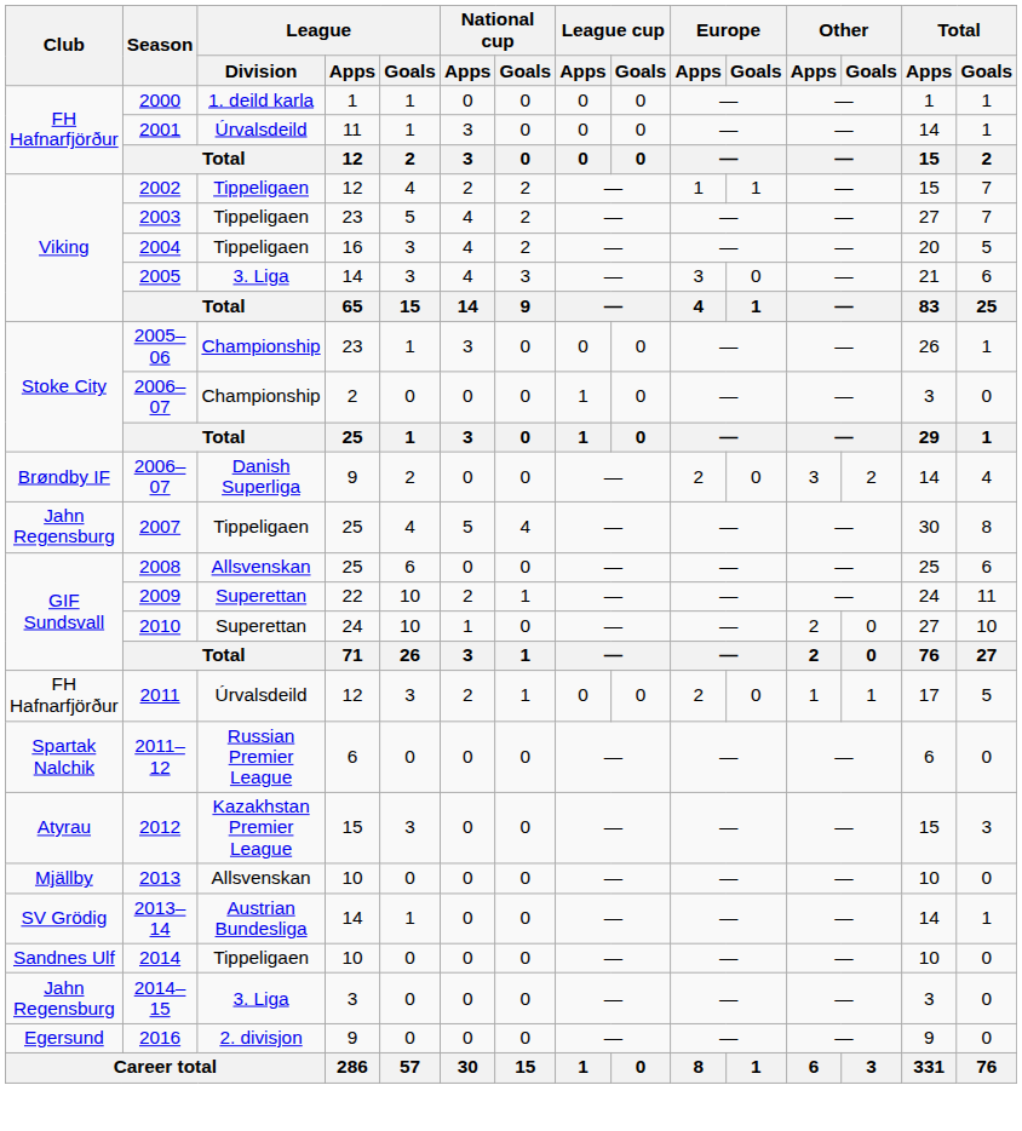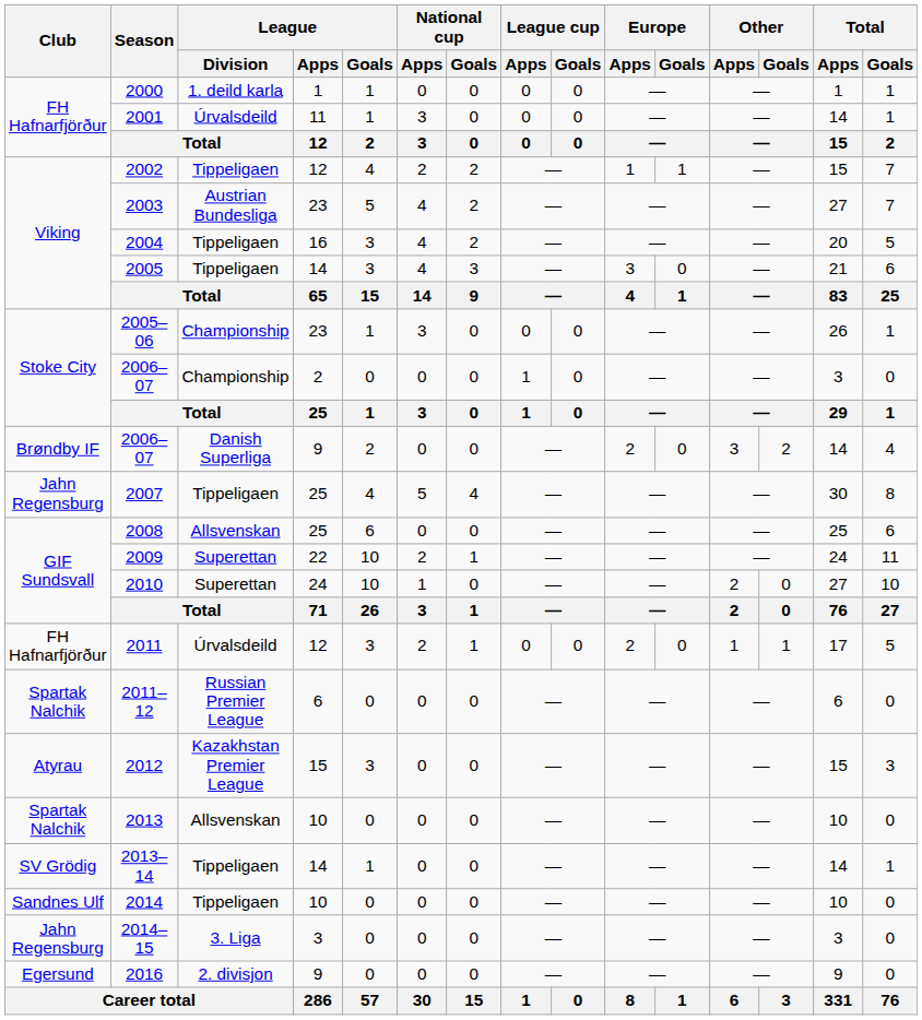 <table class="wikitable" style="text-align:center">
 <tr>
 <th rowspan="2">Club</th>
 <th rowspan="2">Season</th>
 <th colspan="3">League</th>
 <th colspan="2">National cup</th>
 <th colspan="2">League cup</th>
 <th colspan="2">Europe</th>
 <th colspan="2">Other</th>
 <th colspan="2">Total</th>
 </tr>
 <tr>
 <th>Division</th>
 <th>Apps</th>
 <th>Goals</th>
 <th>Apps</th>
 <th>Goals</th>
 <th>Apps</th>
 <th>Goals</th>
 <th>Apps</th>
 <th>Goals</th>
 <th>Apps</th>
 <th>Goals</th>
 <th>Apps</th>
 <th>Goals</th>
 </tr>
 <tr>
 <td rowspan="3"><a href='#'>FH Hafnarfjörður</a></td>
 <td><a href='#'>2000</a></td>
 <td><a href='#'>1. deild karla</a></td>
 <td>1</td>
 <td>1</td>
 <td>0</td>
 <td>0</td>
 <td>0</td>
 <td>0</td>
 <td colspan="2">—</td>
 <td colspan="2">—</td>
 <td>1</td>
 <td>1</td>
 </tr>
 <tr>
 <td><a href='#'>2001</a></td>
 <td><a href='#'>Úrvalsdeild</a></td>
 <td>11</td>
 <td>1</td>
 <td>3</td>
 <td>0</td>
 <td>0</td>
 <td>0</td>
 <td colspan="2">—</td>
 <td colspan="2">—</td>
 <td>14</td>
 <td>1</td>
 </tr>
 <tr>
 <th colspan="2">Total</th>
 <th>12</th>
 <th>2</th>
 <th>3</th>
 <th>0</th>
 <th>0</th>
 <th>0</th>
 <th colspan="2">—</th>
 <th colspan="2">—</th>
 <th>15</th>
 <th>2</th>
 </tr>
 <tr>
 <td rowspan="5"><a href='#'>Viking</a></td>
 <td><a href='#'>2002</a></td>
 <td><a href='#'>Tippeligaen</a></td>
 <td>12</td>
 <td>4</td>
 <td>2</td>
 <td>2</td>
 <td colspan="2">—</td>
 <td>1</td>
 <td>1</td>
 <td colspan="2">—</td>
 <td>15</td>
 <td>7</td>
 </tr>
 <tr>
 <td><a href='#'>2003</a></td>
-<td>Tippeligaen</td>
+<td><a href='#'>Austrian Bundesliga</a></td>
 <td>23</td>
 <td>5</td>
 <td>4</td>
 <td>2</td>
 <td colspan="2">—</td>
 <td colspan="2">—</td>
 <td colspan="2">—</td>
 <td>27</td>
 <td>7</td>
 </tr>
 <tr>
 <td><a href='#'>2004</a></td>
 <td>Tippeligaen</td>
 <td>16</td>
 <td>3</td>
 <td>4</td>
 <td>2</td>
 <td colspan="2">—</td>
 <td colspan="2">—</td>
 <td colspan="2">—</td>
 <td>20</td>
 <td>5</td>
 </tr>
 <tr>
 <td><a href='#'>2005</a></td>
-<td><a href='#'>3. Liga</a></td>
+<td>Tippeligaen</td>
 <td>14</td>
 <td>3</td>
 <td>4</td>
 <td>3</td>
 <td colspan="2">—</td>
 <td>3</td>
 <td>0</td>
 <td colspan="2">—</td>
 <td>21</td>
 <td>6</td>
 </tr>
 <tr>
 <th colspan="2">Total</th>
 <th>65</th>
 <th>15</th>
 <th>14</th>
 <th>9</th>
 <th colspan="2">—</th>
 <th>4</th>
 <th>1</th>
 <th colspan="2">—</th>
 <th>83</th>
 <th>25</th>
 </tr>
 <tr>
 <td rowspan="3"><a href='#'>Stoke City</a></td>
 <td><a href='#'>2005–06</a></td>
 <td><a href='#'>Championship</a></td>
 <td>23</td>
 <td>1</td>
 <td>3</td>
 <td>0</td>
 <td>0</td>
 <td>0</td>
 <td colspan="2">—</td>
 <td colspan="2">—</td>
 <td>26</td>
 <td>1</td>
 </tr>
 <tr>
 <td><a href='#'>2006–07</a></td>
 <td>Championship</td>
 <td>2</td>
 <td>0</td>
 <td>0</td>
 <td>0</td>
 <td>1</td>
 <td>0</td>
 <td colspan="2">—</td>
 <td colspan="2">—</td>
 <td>3</td>
 <td>0</td>
 </tr>
 <tr>
 <th colspan="2">Total</th>
 <th>25</th>
 <th>1</th>
 <th>3</th>
 <th>0</th>
 <th>1</th>
 <th>0</th>
 <th colspan="2">—</th>
 <th colspan="2">—</th>
 <th>29</th>
 <th>1</th>
 </tr>
 <tr>
 <td><a href='#'>Brøndby IF</a></td>
 <td><a href='#'>2006–07</a></td>
 <td><a href='#'>Danish Superliga</a></td>
 <td>9</td>
 <td>2</td>
 <td>0</td>
 <td>0</td>
 <td colspan="2">—</td>
 <td>2</td>
 <td>0</td>
 <td>3</td>
 <td>2</td>
 <td>14</td>
 <td>4</td>
 </tr>
 <tr>
 <td><a href='#'>Jahn Regensburg</a></td>
 <td><a href='#'>2007</a></td>
 <td>Tippeligaen</td>
 <td>25</td>
 <td>4</td>
 <td>5</td>
 <td>4</td>
 <td colspan="2">—</td>
 <td colspan="2">—</td>
 <td colspan="2">—</td>
 <td>30</td>
 <td>8</td>
 </tr>
 <tr>
 <td rowspan="4"><a href='#'>GIF Sundsvall</a></td>
 <td><a href='#'>2008</a></td>
 <td><a href='#'>Allsvenskan</a></td>
 <td>25</td>
 <td>6</td>
 <td>0</td>
 <td>0</td>
 <td colspan="2">—</td>
 <td colspan="2">—</td>
 <td colspan="2">—</td>
 <td>25</td>
 <td>6</td>
 </tr>
 <tr>
 <td><a href='#'>2009</a></td>
 <td><a href='#'>Superettan</a></td>
 <td>22</td>
 <td>10</td>
 <td>2</td>
 <td>1</td>
 <td colspan="2">—</td>
 <td colspan="2">—</td>
 <td colspan="2">—</td>
 <td>24</td>
 <td>11</td>
 </tr>
 <tr>
 <td><a href='#'>2010</a></td>
 <td>Superettan</td>
 <td>24</td>
 <td>10</td>
 <td>1</td>
 <td>0</td>
 <td colspan="2">—</td>
 <td colspan="2">—</td>
 <td>2</td>
 <td>0</td>
 <td>27</td>
 <td>10</td>
 </tr>
 <tr>
 <th colspan="2">Total</th>
 <th>71</th>
 <th>26</th>
 <th>3</th>
 <th>1</th>
 <th colspan="2">—</th>
 <th colspan="2">—</th>
 <th>2</th>
 <th>0</th>
 <th>76</th>
 <th>27</th>
 </tr>
 <tr>
 <td>FH Hafnarfjörður</td>
 <td><a href='#'>2011</a></td>
 <td>Úrvalsdeild</td>
 <td>12</td>
 <td>3</td>
 <td>2</td>
 <td>1</td>
 <td>0</td>
 <td>0</td>
 <td>2</td>
 <td>0</td>
 <td>1</td>
 <td>1</td>
 <td>17</td>
 <td>5</td>
 </tr>
 <tr>
 <td><a href='#'>Spartak Nalchik</a></td>
 <td><a href='#'>2011–12</a></td>
 <td><a href='#'>Russian Premier League</a></td>
 <td>6</td>
 <td>0</td>
 <td>0</td>
 <td>0</td>
 <td colspan="2">—</td>
 <td colspan="2">—</td>
 <td colspan="2">—</td>
 <td>6</td>
 <td>0</td>
 </tr>
 <tr>
 <td><a href='#'>Atyrau</a></td>
 <td><a href='#'>2012</a></td>
 <td><a href='#'>Kazakhstan Premier League</a></td>
 <td>15</td>
 <td>3</td>
 <td>0</td>
 <td>0</td>
 <td colspan="2">—</td>
 <td colspan="2">—</td>
 <td colspan="2">—</td>
 <td>15</td>
 <td>3</td>
 </tr>
 <tr>
-<td><a href='#'>Mjällby</a></td>
+<td><a href='#'>Spartak Nalchik</a></td>
 <td><a href='#'>2013</a></td>
 <td>Allsvenskan</td>
 <td>10</td>
 <td>0</td>
 <td>0</td>
 <td>0</td>
 <td colspan="2">—</td>
 <td colspan="2">—</td>
 <td colspan="2">—</td>
 <td>10</td>
 <td>0</td>
 </tr>
 <tr>
 <td><a href='#'>SV Grödig</a></td>
 <td><a href='#'>2013–14</a></td>
-<td><a href='#'>Austrian Bundesliga</a></td>
+<td>Tippeligaen</td>
 <td>14</td>
 <td>1</td>
 <td>0</td>
 <td>0</td>
 <td colspan="2">—</td>
 <td colspan="2">—</td>
 <td colspan="2">—</td>
 <td>14</td>
 <td>1</td>
 </tr>
 <tr>
 <td><a href='#'>Sandnes Ulf</a></td>
 <td><a href='#'>2014</a></td>
 <td>Tippeligaen</td>
 <td>10</td>
 <td>0</td>
 <td>0</td>
 <td>0</td>
 <td colspan="2">—</td>
 <td colspan="2">—</td>
 <td colspan="2">—</td>
 <td>10</td>
 <td>0</td>
 </tr>
 <tr>
 <td><a href='#'>Jahn Regensburg</a></td>
 <td><a href='#'>2014–15</a></td>
 <td><a href='#'>3. Liga</a></td>
 <td>3</td>
 <td>0</td>
 <td>0</td>
 <td>0</td>
 <td colspan="2">—</td>
 <td colspan="2">—</td>
 <td colspan="2">—</td>
 <td>3</td>
 <td>0</td>
 </tr>
 <tr>
 <td><a href='#'>Egersund</a></td>
 <td><a href='#'>2016</a></td>
 <td><a href='#'>2. divisjon</a></td>
 <td>9</td>
 <td>0</td>
 <td>0</td>
 <td>0</td>
 <td colspan="2">—</td>
 <td colspan="2">—</td>
 <td colspan="2">—</td>
 <td>9</td>
 <td>0</td>
 </tr>
 <tr>
 <th colspan="3">Career total</th>
 <th>286</th>
 <th>57</th>
 <th>30</th>
 <th>15</th>
 <th>1</th>
 <th>0</th>
 <th>8</th>
 <th>1</th>
 <th>6</th>
 <th>3</th>
 <th>331</th>
 <th>76</th>
 </tr>
 </table>
